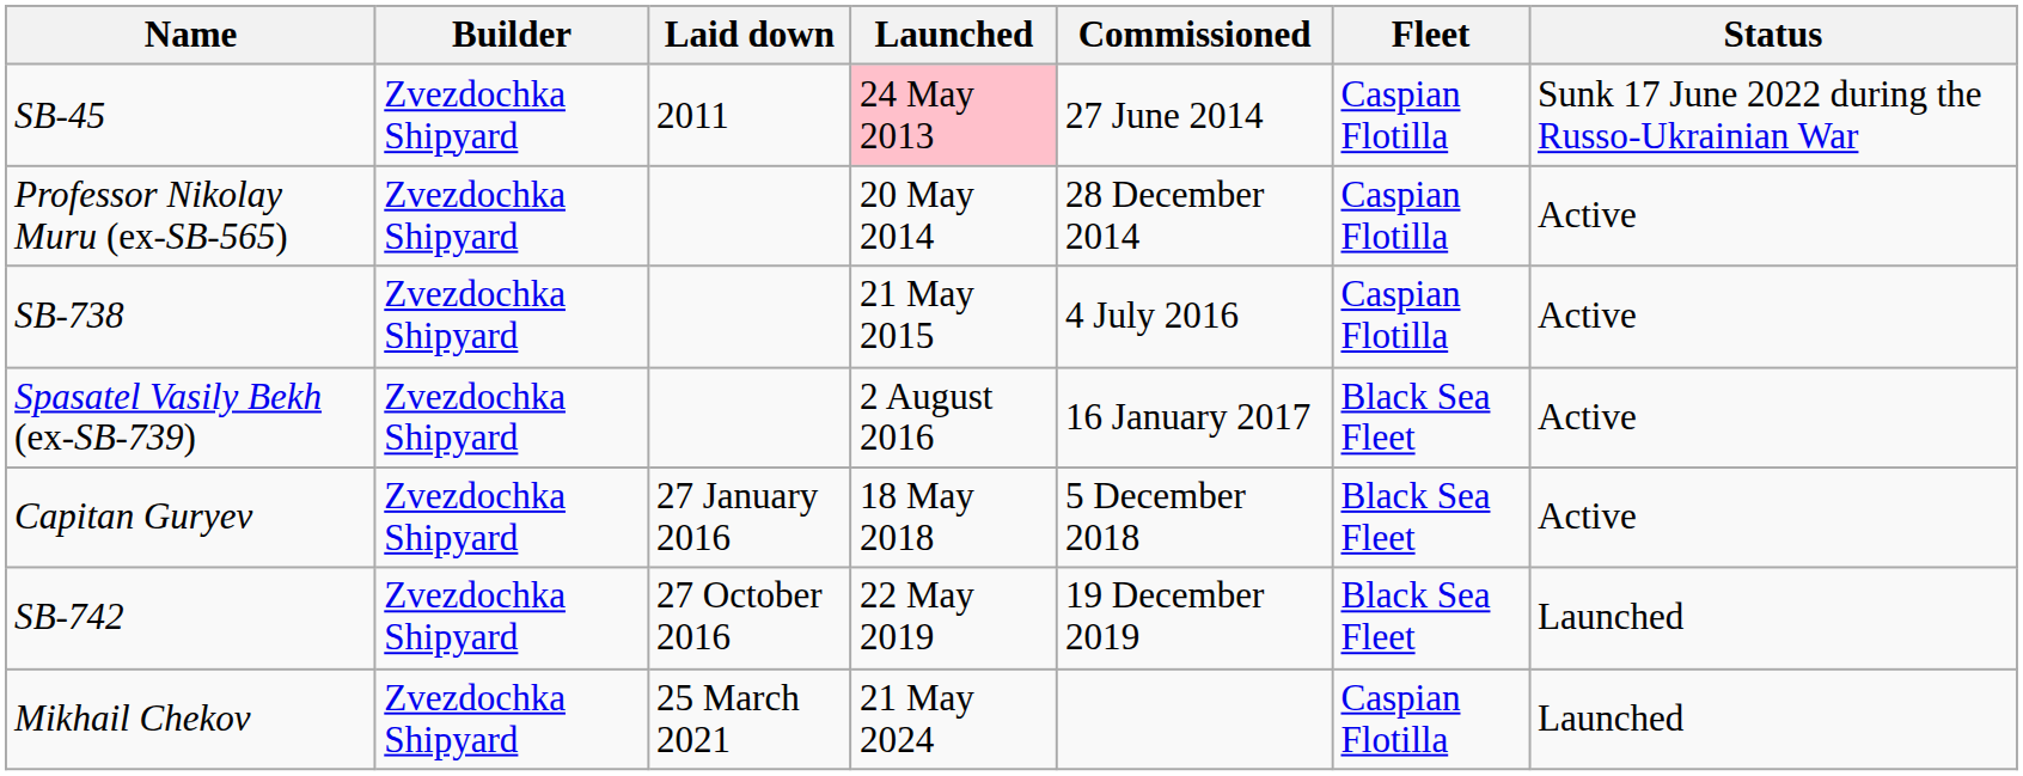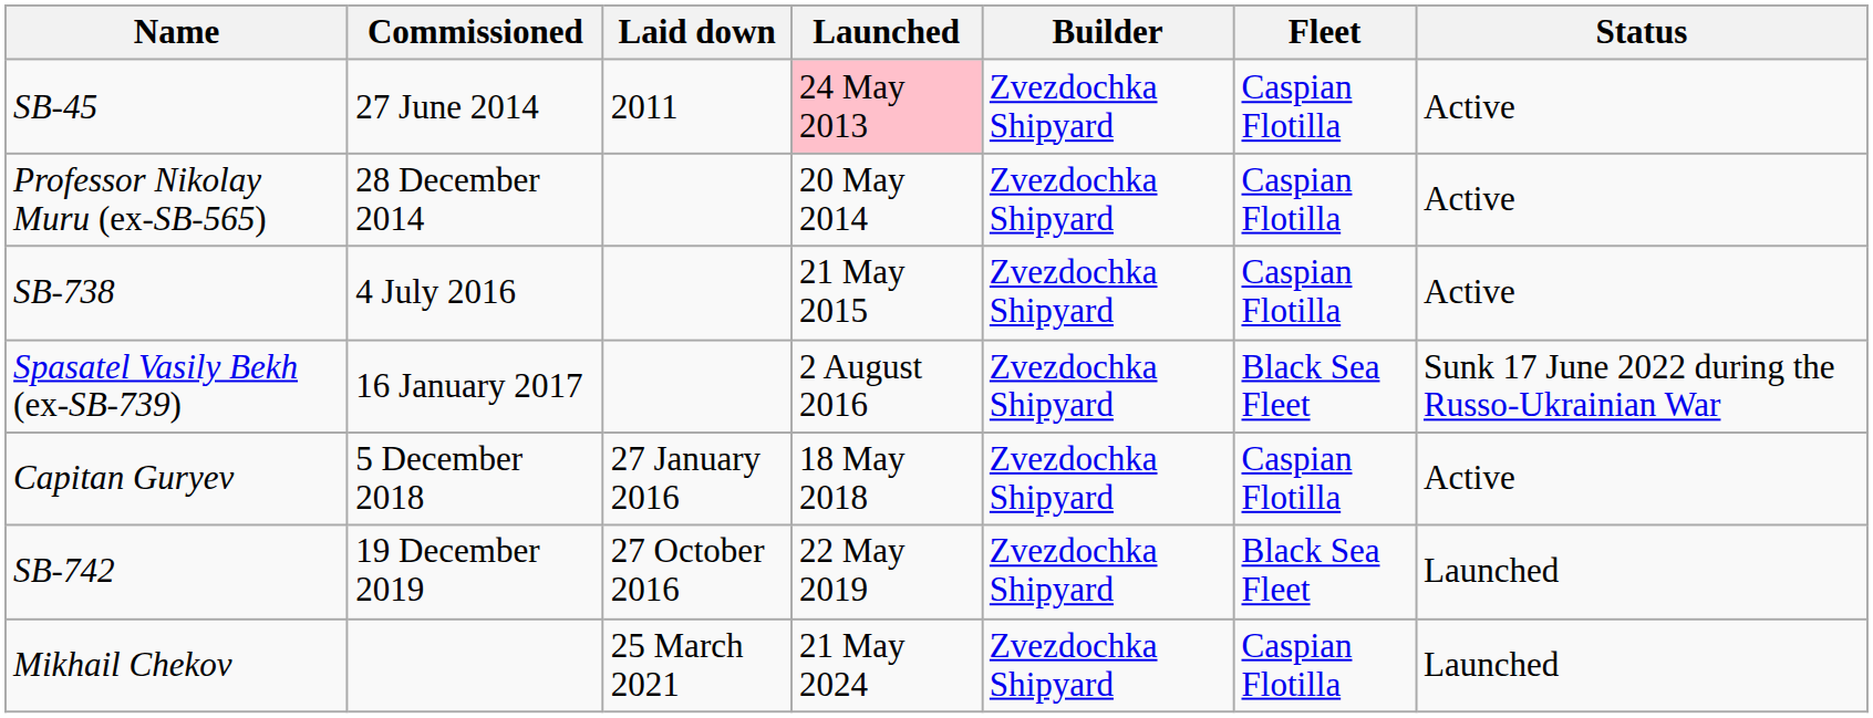 <table class="wikitable">
 <tr>
 <th>Name</th>
-<th>Builder</th>
+<th>Commissioned</th>
 <th>Laid down</th>
 <th>Launched</th>
-<th>Commissioned</th>
+<th>Builder</th>
 <th>Fleet</th>
 <th>Status</th>
 </tr>
 <tr>
 <td><em>SB-45</em></td>
-<td><a href='#'>Zvezdochka Shipyard</a></td>
+<td>27 June 2014</td>
 <td>2011</td>
 <td style="background: pink;">24 May 2013</td>
-<td>27 June 2014</td>
+<td><a href='#'>Zvezdochka Shipyard</a></td>
 <td><a href='#'>Caspian Flotilla</a></td>
-<td>Sunk 17 June 2022 during the <a href='#'>Russo-Ukrainian War</a></td>
+<td>Active</td>
 </tr>
 <tr>
 <td><em>Professor Nikolay Muru</em> (ex-<em>SB-565</em>)</td>
-<td><a href='#'>Zvezdochka Shipyard</a></td>
+<td>28 December 2014</td>
 <td></td>
 <td>20 May 2014</td>
-<td>28 December 2014</td>
+<td><a href='#'>Zvezdochka Shipyard</a></td>
 <td><a href='#'>Caspian Flotilla</a></td>
 <td>Active</td>
 </tr>
 <tr>
 <td><em>SB-738</em></td>
-<td><a href='#'>Zvezdochka Shipyard</a></td>
+<td>4 July 2016</td>
 <td></td>
 <td>21 May 2015</td>
-<td>4 July 2016</td>
+<td><a href='#'>Zvezdochka Shipyard</a></td>
 <td><a href='#'>Caspian Flotilla</a></td>
 <td>Active</td>
 </tr>
 <tr>
 <td><a href='#'><em>Spasatel Vasily Bekh</em></a> (ex-<em>SB-739</em>)</td>
-<td><a href='#'>Zvezdochka Shipyard</a></td>
+<td>16 January 2017</td>
 <td></td>
 <td>2 August 2016</td>
-<td>16 January 2017</td>
+<td><a href='#'>Zvezdochka Shipyard</a></td>
 <td><a href='#'>Black Sea Fleet</a></td>
-<td>Active</td>
+<td>Sunk 17 June 2022 during the <a href='#'>Russo-Ukrainian War</a></td>
 </tr>
 <tr>
 <td><em>Capitan Guryev</em></td>
-<td><a href='#'>Zvezdochka Shipyard</a></td>
+<td>5 December 2018</td>
 <td>27 January 2016</td>
 <td>18 May 2018</td>
-<td>5 December 2018</td>
-<td><a href='#'>Black Sea Fleet</a></td>
+<td><a href='#'>Zvezdochka Shipyard</a></td>
+<td><a href='#'>Caspian Flotilla</a></td>
 <td>Active</td>
 </tr>
 <tr>
 <td><em>SB-742</em></td>
-<td><a href='#'>Zvezdochka Shipyard</a></td>
+<td>19 December 2019</td>
 <td>27 October 2016</td>
 <td>22 May 2019</td>
-<td>19 December 2019</td>
+<td><a href='#'>Zvezdochka Shipyard</a></td>
 <td><a href='#'>Black Sea Fleet</a></td>
 <td>Launched</td>
 </tr>
 <tr>
 <td><em>Mikhail Chekov</em></td>
-<td><a href='#'>Zvezdochka Shipyard</a></td>
+<td></td>
 <td>25 March 2021</td>
 <td>21 May 2024</td>
-<td></td>
+<td><a href='#'>Zvezdochka Shipyard</a></td>
 <td><a href='#'>Caspian Flotilla</a></td>
 <td>Launched</td>
 </tr>
 </table>
